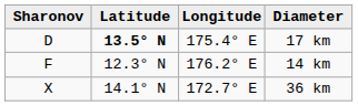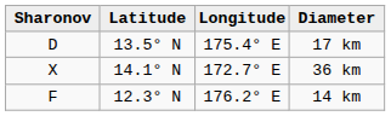 <table class="wikitable">
 <tr>
 <th width="25%" style="background:#eeeeee;">Sharonov</th>
 <th width="25%" style="background:#eeeeee;">Latitude</th>
 <th width="25%" style="background:#eeeeee;">Longitude</th>
 <th width="25%" style="background:#eeeeee;">Diameter</th>
 </tr>
 <tr>
 <td align="center">D</td>
-<td align="center"><strong>13.5° N</strong></td>
+<td align="center">13.5° N</td>
 <td align="center">175.4° E</td>
 <td align="center">17 km</td>
+</tr>
+<tr>
+<td align="center">X</td>
+<td align="center">14.1° N</td>
+<td align="center">172.7° E</td>
+<td align="center">36 km</td>
 </tr>
 <tr>
 <td align="center">F</td>
 <td align="center">12.3° N</td>
 <td align="center">176.2° E</td>
 <td align="center">14 km</td>
 </tr>
-<tr>
-<td align="center">X</td>
-<td align="center">14.1° N</td>
-<td align="center">172.7° E</td>
-<td align="center">36 km</td>
-</tr>
 </table>
